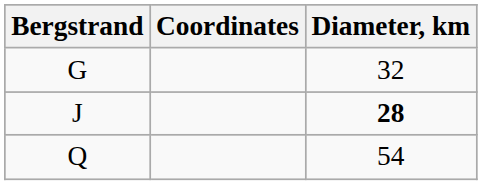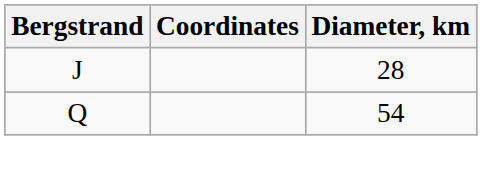 <table class="wikitable sortable" style="text-align:center">
 <tr>
 <th>Bergstrand</th>
 <th class="unsortable">Coordinates</th>
 <th>Diameter, km</th>
 </tr>
 <tr>
-<td>G</td>
-<td></td>
-<td>32</td>
-</tr>
-<tr>
 <td>J</td>
 <td></td>
-<td><strong>28</strong></td>
+<td>28</td>
 </tr>
 <tr>
 <td>Q</td>
 <td></td>
 <td>54</td>
 </tr>
 </table>
